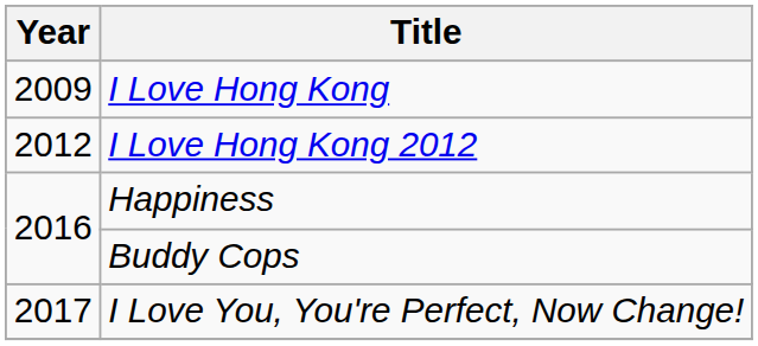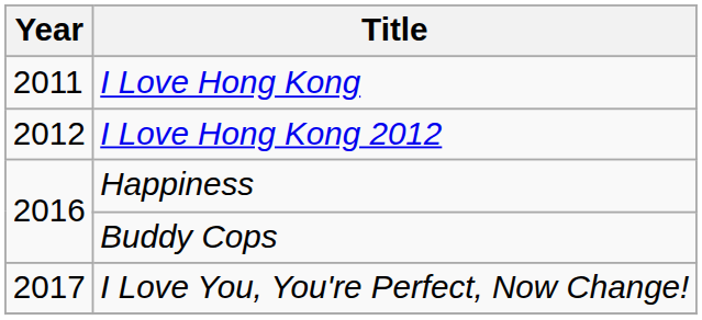 <table class="wikitable plainrowheaders sortable">
 <tr>
 <th scope="col">Year</th>
 <th scope="col">Title</th>
 </tr>
 <tr>
-<td rowspan="1">2009</td>
+<td rowspan="1">2011</td>
 <td><em><a href='#'>I Love Hong Kong</a></em></td>
 </tr>
 <tr>
 <td rowspan="1">2012</td>
 <td><em><a href='#'>I Love Hong Kong 2012</a></em></td>
 </tr>
 <tr>
 <td rowspan="2">2016</td>
 <td><em>Happiness</em></td>
 </tr>
 <tr>
 <td><em>Buddy Cops</em></td>
 </tr>
 <tr>
 <td>2017</td>
 <td><em>I Love You, You're Perfect, Now Change!</em></td>
 </tr>
 <tr>
 </tr>
 </table>
